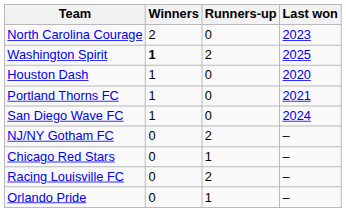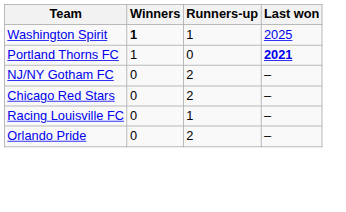 <table class="sortable wikitable">
 <tr>
 <th>Team</th>
 <th>Winners</th>
 <th>Runners-up</th>
 <th>Last won</th>
 </tr>
 <tr>
-<td><a href='#'>North Carolina Courage</a></td>
-<td>2</td>
-<td>0</td>
-<td><a href='#'>2023</a></td>
-</tr>
-<tr>
 <td><a href='#'>Washington Spirit</a></td>
 <td><strong>1</strong></td>
-<td>2</td>
+<td>1</td>
 <td><a href='#'>2025</a></td>
-</tr>
-<tr>
-<td><a href='#'>Houston Dash</a></td>
-<td>1</td>
-<td>0</td>
-<td><a href='#'>2020</a></td>
 </tr>
 <tr>
 <td><a href='#'>Portland Thorns FC</a></td>
 <td>1</td>
 <td>0</td>
-<td><a href='#'>2021</a></td>
-</tr>
-<tr>
-<td><a href='#'>San Diego Wave FC</a></td>
-<td>1</td>
-<td>0</td>
-<td><a href='#'>2024</a></td>
+<td><strong><a href='#'>2021</a></strong></td>
 </tr>
 <tr>
 <td><a href='#'>NJ/NY Gotham FC</a></td>
 <td>0</td>
 <td>2</td>
 <td>–</td>
 </tr>
 <tr>
 <td><a href='#'>Chicago Red Stars</a></td>
 <td>0</td>
-<td>1</td>
+<td>2</td>
 <td>–</td>
 </tr>
 <tr>
 <td><a href='#'>Racing Louisville FC</a></td>
 <td>0</td>
-<td>2</td>
+<td>1</td>
 <td>–</td>
 </tr>
 <tr>
 <td><a href='#'>Orlando Pride</a></td>
 <td>0</td>
-<td>1</td>
+<td>2</td>
 <td>–</td>
 </tr>
 </table>
